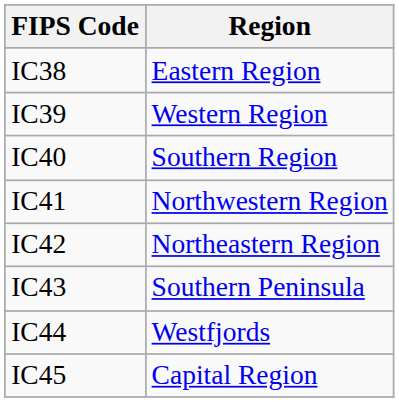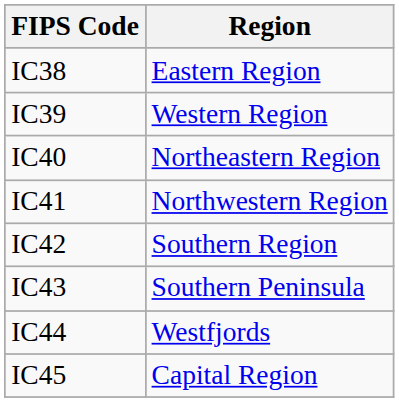 <table class="wikitable">
 <tr>
 <th>FIPS Code</th>
 <th>Region</th>
 </tr>
 <tr>
 <td>IC38</td>
 <td><a href='#'>Eastern Region</a></td>
 </tr>
 <tr>
 <td>IC39</td>
 <td><a href='#'>Western Region</a></td>
 </tr>
 <tr>
 <td>IC40</td>
-<td><a href='#'>Southern Region</a></td>
+<td><a href='#'>Northeastern Region</a></td>
 </tr>
 <tr>
 <td>IC41</td>
 <td><a href='#'>Northwestern Region</a></td>
 </tr>
 <tr>
 <td>IC42</td>
-<td><a href='#'>Northeastern Region</a></td>
+<td><a href='#'>Southern Region</a></td>
 </tr>
 <tr>
 <td>IC43</td>
 <td><a href='#'>Southern Peninsula</a></td>
 </tr>
 <tr>
 <td>IC44</td>
 <td><a href='#'>Westfjords</a></td>
 </tr>
 <tr>
 <td>IC45</td>
 <td><a href='#'>Capital Region</a></td>
 </tr>
 </table>
